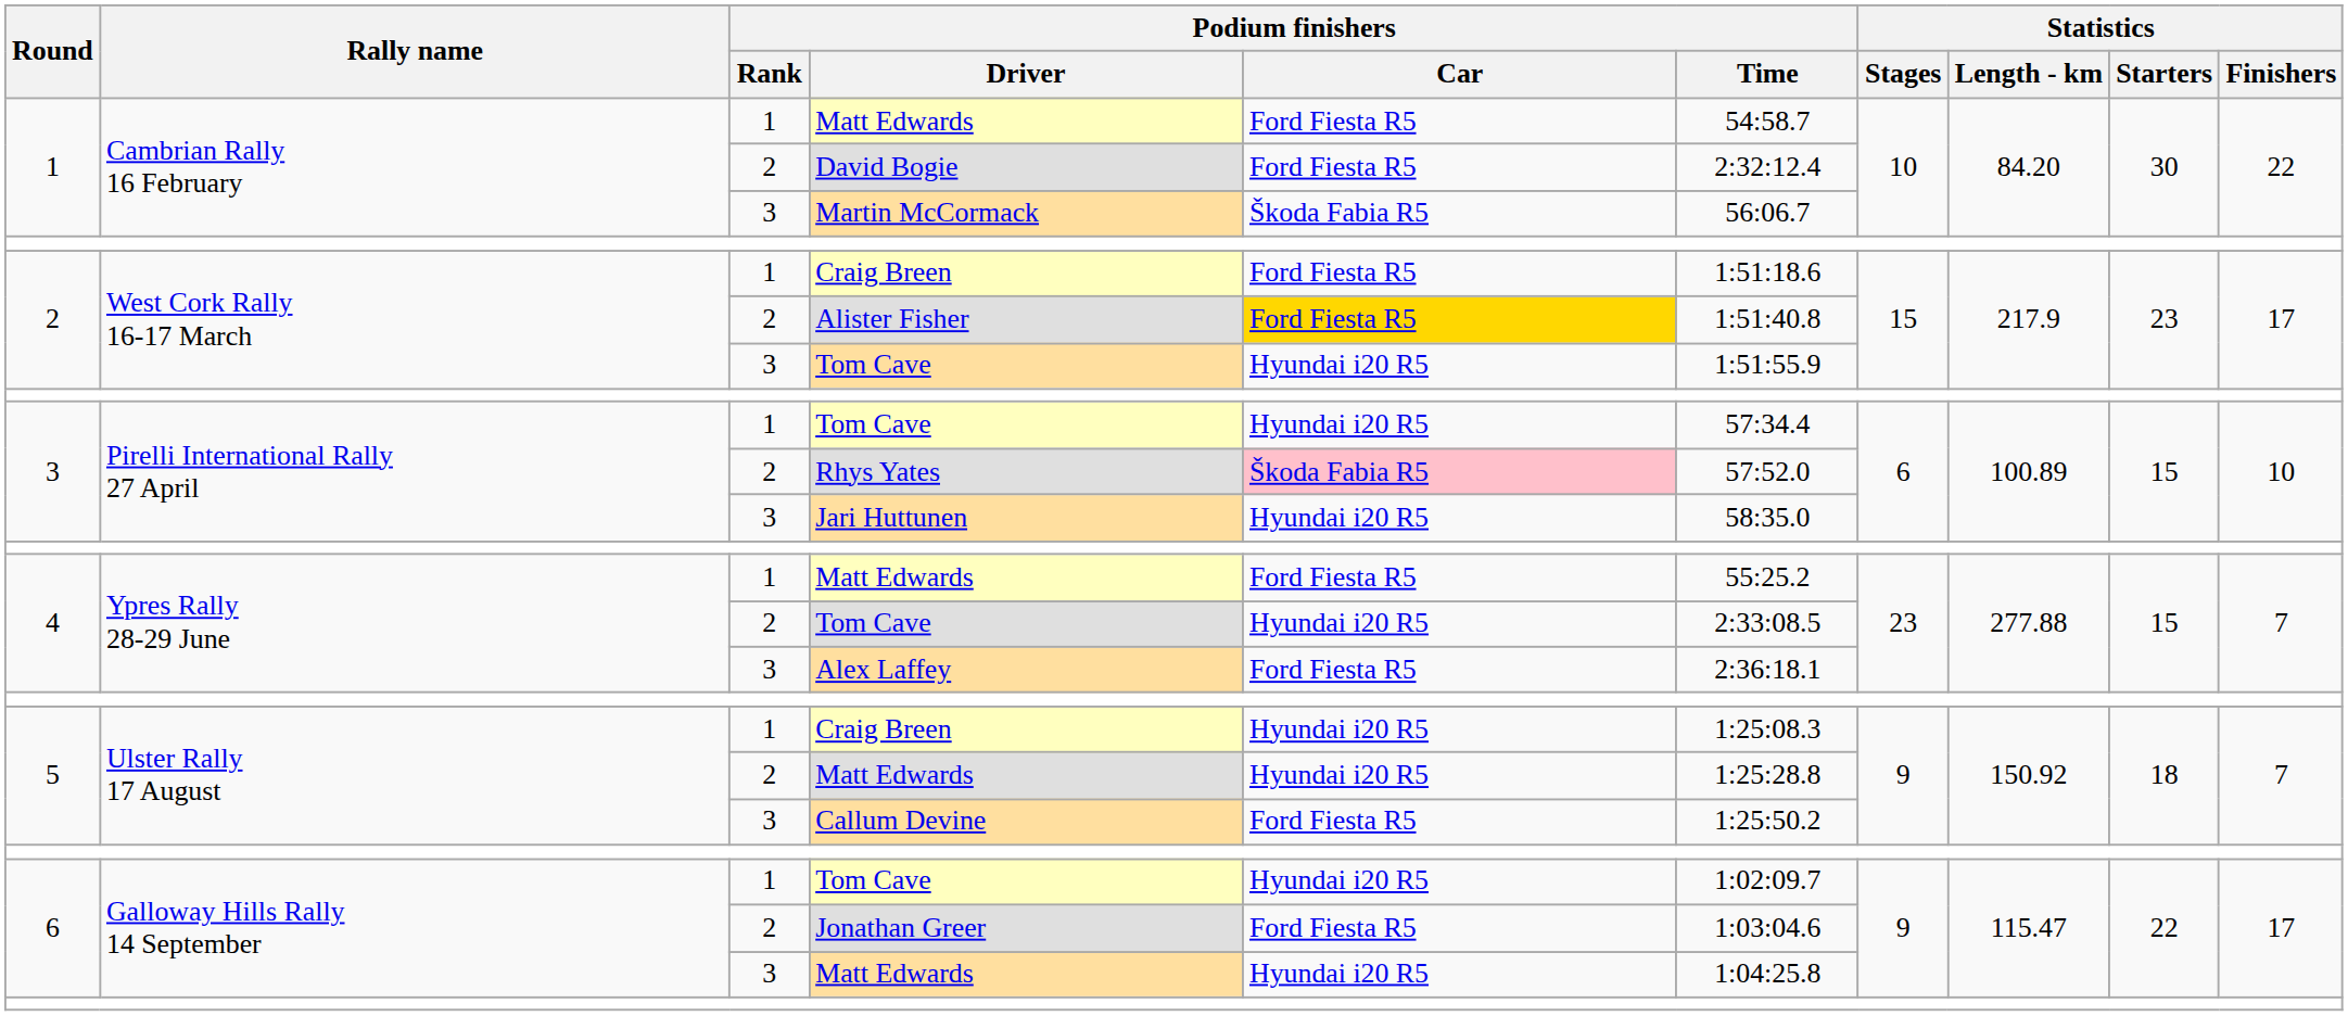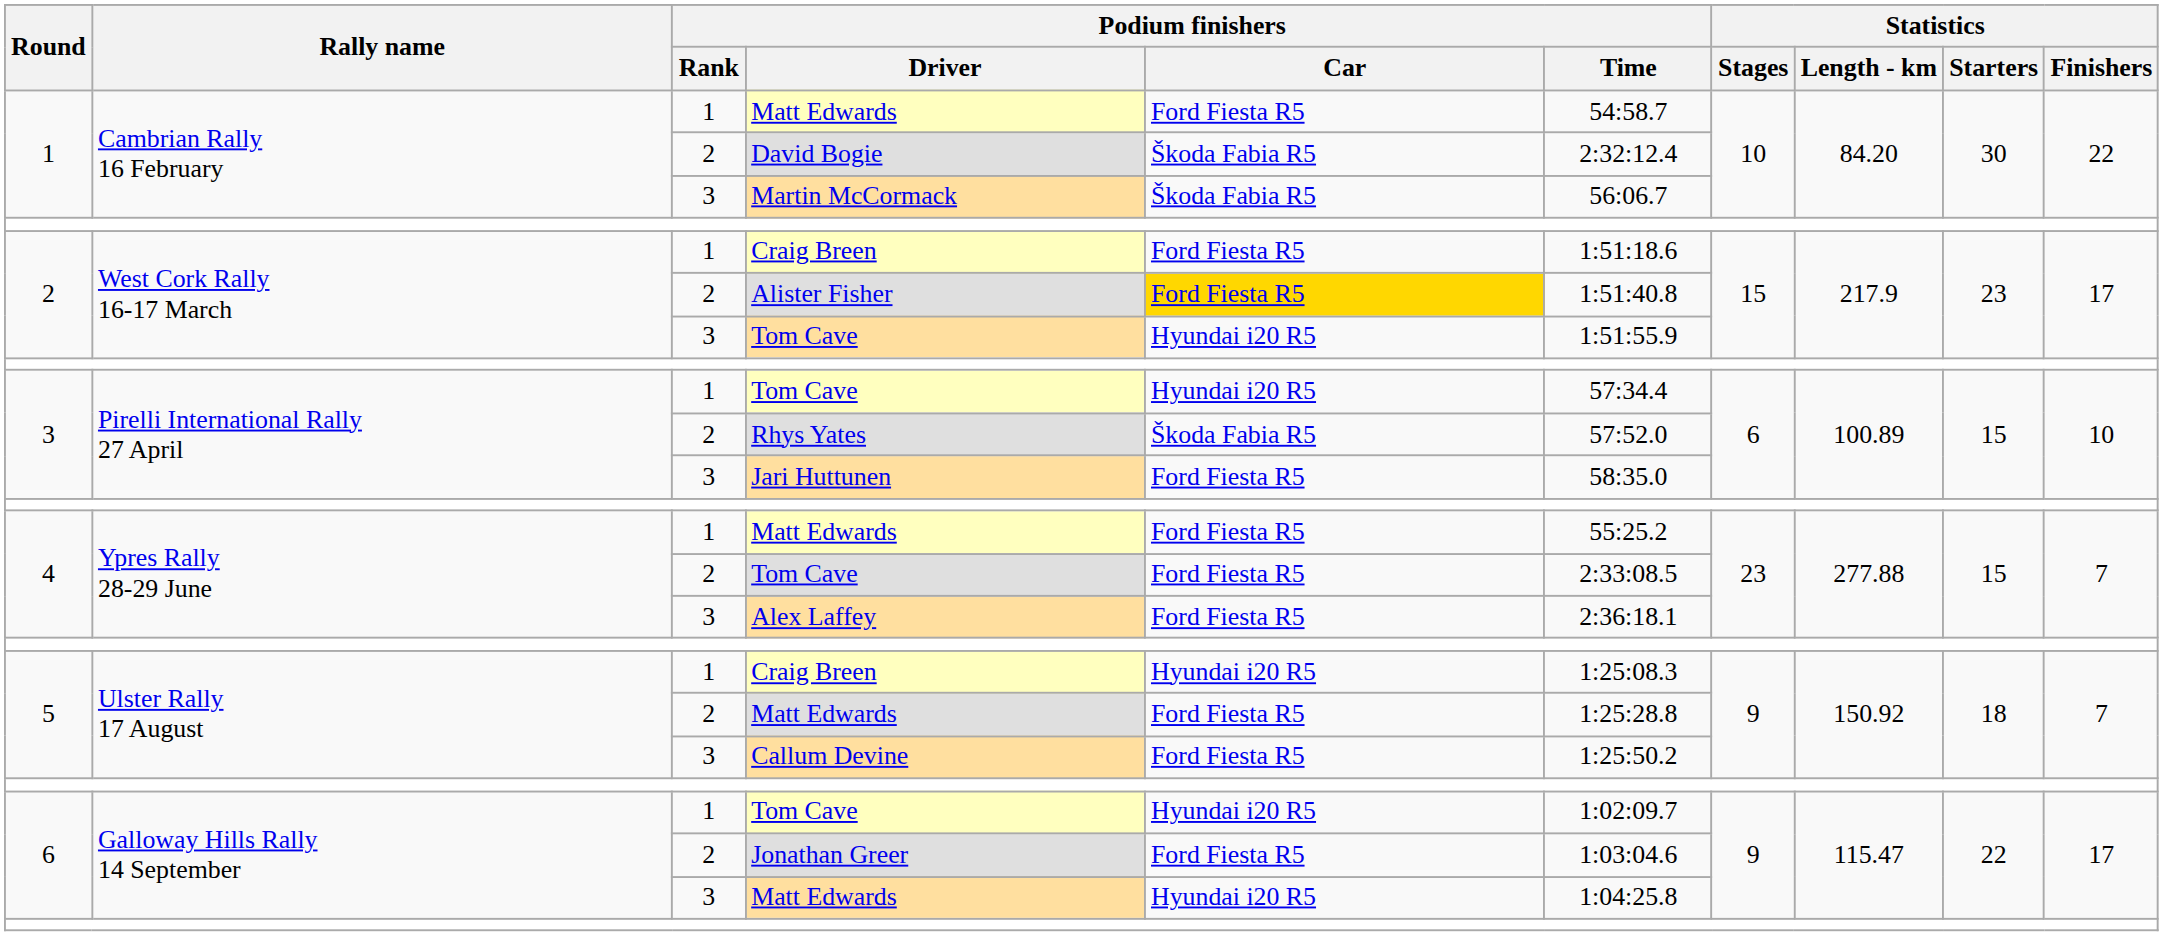 <table class="wikitable" style="font-size:85%;">
 <tr>
 <th rowspan=2>Round</th>
 <th style="width:22em" rowspan=2>Rally name</th>
 <th colspan=4>Podium finishers</th>
 <th colspan=4>Statistics</th>
 </tr>
 <tr>
 <th>Rank</th>
 <th style="width:15em">Driver</th>
 <th style="width:15em">Car</th>
 <th style="width:6em">Time</th>
 <th>Stages</th>
 <th>Length - km</th>
 <th>Starters</th>
 <th>Finishers</th>
 </tr>
 <tr>
 <td rowspan="3" style="text-align:center;">1</td>
 <td rowspan=3> <a href='#'>Cambrian Rally</a><br>16 February</td>
 <td align=center>1</td>
 <td style="background:#ffffbf;"> <a href='#'>Matt Edwards</a></td>
 <td><a href='#'>Ford Fiesta R5</a></td>
 <td align=center>54:58.7</td>
 <td rowspan="3" style="text-align:center;">10</td>
 <td rowspan="3" style="text-align:center;">84.20</td>
 <td rowspan="3" style="text-align:center;">30</td>
 <td rowspan="3" style="text-align:center;">22</td>
 </tr>
 <tr>
 <td align=center>2</td>
 <td style="background:#dfdfdf;"> <a href='#'>David Bogie</a></td>
-<td><a href='#'>Ford Fiesta R5</a></td>
+<td><a href='#'>Škoda Fabia R5</a></td>
 <td align=center>2:32:12.4</td>
 </tr>
 <tr>
 <td align=center>3</td>
 <td style="background:#ffdf9f;"> <a href='#'>Martin McCormack</a></td>
 <td><a href='#'>Škoda Fabia R5</a></td>
 <td align=center>56:06.7</td>
 </tr>
 <tr style="background:white;">
 <td colspan="10"></td>
 </tr>
 <tr>
 <td rowspan="3" style="text-align:center;">2</td>
 <td rowspan=3> <a href='#'>West Cork Rally</a> <br>16-17 March</td>
 <td align=center>1</td>
 <td style="background:#ffffbf;"> <a href='#'>Craig Breen</a></td>
 <td><a href='#'>Ford Fiesta R5</a></td>
 <td align=center>1:51:18.6</td>
 <td rowspan="3" style="text-align:center;">15</td>
 <td rowspan="3" style="text-align:center;">217.9</td>
 <td rowspan="3" style="text-align:center;">23</td>
 <td rowspan="3" style="text-align:center;">17</td>
 </tr>
 <tr>
 <td align=center>2</td>
 <td style="background:#dfdfdf;"> <a href='#'>Alister Fisher</a></td>
 <td style="background: gold;"><a href='#'>Ford Fiesta R5</a></td>
 <td align=center>1:51:40.8</td>
 </tr>
 <tr>
 <td align=center>3</td>
 <td style="background:#ffdf9f;"> <a href='#'>Tom Cave</a></td>
 <td><a href='#'>Hyundai i20 R5</a></td>
 <td align=center>1:51:55.9</td>
 </tr>
 <tr style="background:white;">
 <td colspan="10"></td>
 </tr>
 <tr>
 <td rowspan="3" style="text-align:center;">3</td>
 <td rowspan=3> <a href='#'>Pirelli International Rally</a><br>27 April</td>
 <td align=center>1</td>
 <td style="background:#ffffbf;"> <a href='#'>Tom Cave</a></td>
 <td><a href='#'>Hyundai i20 R5</a></td>
 <td align=center>57:34.4</td>
 <td rowspan="3" style="text-align:center;">6</td>
 <td rowspan="3" style="text-align:center;">100.89</td>
 <td rowspan="3" style="text-align:center;">15</td>
 <td rowspan="3" style="text-align:center;">10</td>
 </tr>
 <tr>
 <td align=center>2</td>
 <td style="background:#dfdfdf;"> <a href='#'>Rhys Yates</a></td>
-<td style="background: pink;"><a href='#'>Škoda Fabia R5</a></td>
+<td><a href='#'>Škoda Fabia R5</a></td>
 <td align=center>57:52.0</td>
 </tr>
 <tr>
 <td align=center>3</td>
 <td style="background:#ffdf9f;"> <a href='#'>Jari Huttunen</a></td>
-<td><a href='#'>Hyundai i20 R5</a></td>
+<td><a href='#'>Ford Fiesta R5</a></td>
 <td align=center>58:35.0</td>
 </tr>
 <tr style="background:white;">
 <td colspan="10"></td>
 </tr>
 <tr>
 <td rowspan="3" style="text-align:center;">4</td>
 <td rowspan=3> <a href='#'>Ypres Rally</a> <br>28-29 June</td>
 <td align=center>1</td>
 <td style="background:#ffffbf;"> <a href='#'>Matt Edwards</a></td>
 <td><a href='#'>Ford Fiesta R5</a></td>
 <td align=center>55:25.2</td>
 <td rowspan="3" style="text-align:center;">23</td>
 <td rowspan="3" style="text-align:center;">277.88</td>
 <td rowspan="3" style="text-align:center;">15</td>
 <td rowspan="3" style="text-align:center;">7</td>
 </tr>
 <tr>
 <td align=center>2</td>
 <td style="background:#dfdfdf;"> <a href='#'>Tom Cave</a></td>
-<td><a href='#'>Hyundai i20 R5</a></td>
+<td><a href='#'>Ford Fiesta R5</a></td>
 <td align=center>2:33:08.5</td>
 </tr>
 <tr>
 <td align=center>3</td>
 <td style="background:#ffdf9f;"> <a href='#'>Alex Laffey</a></td>
 <td><a href='#'>Ford Fiesta R5</a></td>
 <td align=center>2:36:18.1</td>
 </tr>
 <tr style="background:white;">
 <td colspan="10"></td>
 </tr>
 <tr>
 <td rowspan="3" style="text-align:center;">5</td>
 <td rowspan=3> <a href='#'>Ulster Rally</a> <br>17 August</td>
 <td align=center>1</td>
 <td style="background:#ffffbf;"> <a href='#'>Craig Breen</a></td>
 <td><a href='#'>Hyundai i20 R5</a></td>
 <td align=center>1:25:08.3</td>
 <td rowspan="3" style="text-align:center;">9</td>
 <td rowspan="3" style="text-align:center;">150.92</td>
 <td rowspan="3" style="text-align:center;">18</td>
 <td rowspan="3" style="text-align:center;">7</td>
 </tr>
 <tr>
 <td align=center>2</td>
 <td style="background:#dfdfdf;"> <a href='#'>Matt Edwards</a></td>
-<td><a href='#'>Hyundai i20 R5</a></td>
+<td><a href='#'>Ford Fiesta R5</a></td>
 <td align=center>1:25:28.8</td>
 </tr>
 <tr>
 <td align=center>3</td>
 <td style="background:#ffdf9f;"> <a href='#'>Callum Devine</a></td>
 <td><a href='#'>Ford Fiesta R5</a></td>
 <td align=center>1:25:50.2</td>
 </tr>
 <tr style="background:white;">
 <td colspan="10"></td>
 </tr>
 <tr>
 <td rowspan="3" style="text-align:center;">6</td>
 <td rowspan=3> <a href='#'>Galloway Hills Rally</a><br>14 September</td>
 <td align=center>1</td>
 <td style="background:#ffffbf;"> <a href='#'>Tom Cave</a></td>
 <td><a href='#'>Hyundai i20 R5</a></td>
 <td align=center>1:02:09.7</td>
 <td rowspan="3" style="text-align:center;">9</td>
 <td rowspan="3" style="text-align:center;">115.47</td>
 <td rowspan="3" style="text-align:center;">22</td>
 <td rowspan="3" style="text-align:center;">17</td>
 </tr>
 <tr>
 <td align=center>2</td>
 <td style="background:#dfdfdf;"> <a href='#'>Jonathan Greer</a></td>
 <td><a href='#'>Ford Fiesta R5</a></td>
 <td align=center>1:03:04.6</td>
 </tr>
 <tr>
 <td align=center>3</td>
 <td style="background:#ffdf9f;"> <a href='#'>Matt Edwards</a></td>
 <td><a href='#'>Hyundai i20 R5</a></td>
 <td align=center>1:04:25.8</td>
 </tr>
 <tr style="background:white;">
 <td colspan="10"></td>
 </tr>
 </table>
